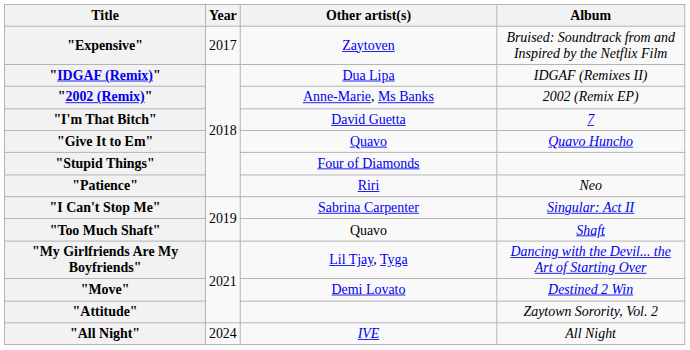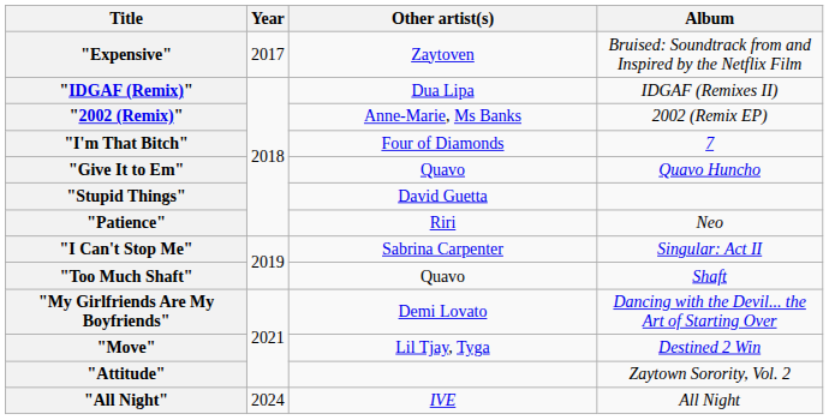 <table class="wikitable plainrowheaders" style="text-align:center;">
 <tr>
 <th scope="col" style="width:14em;">Title</th>
 <th scope="col" style="width:1em;">Year</th>
 <th scope="col" style="width:18em;">Other artist(s)</th>
 <th scope="col" style="width:13em;">Album</th>
 </tr>
 <tr>
 <th scope="row">"Expensive"</th>
 <td>2017</td>
 <td><a href='#'>Zaytoven</a></td>
 <td><em>Bruised: Soundtrack from and Inspired by the Netflix Film</em></td>
 </tr>
 <tr>
 <th scope="row">"<a href='#'>IDGAF (Remix)</a>"</th>
 <td rowspan="6">2018</td>
 <td><a href='#'>Dua Lipa</a></td>
 <td><em>IDGAF (Remixes II)</em></td>
 </tr>
 <tr>
 <th scope="row">"<a href='#'>2002 (Remix)</a>"</th>
 <td><a href='#'>Anne-Marie</a>, <a href='#'>Ms Banks</a></td>
 <td><em>2002 (Remix EP)</em></td>
 </tr>
 <tr>
 <th scope="row">"I'm That Bitch"</th>
-<td><a href='#'>David Guetta</a></td>
+<td><a href='#'>Four of Diamonds</a></td>
 <td><em><a href='#'>7</a></em></td>
 </tr>
 <tr>
 <th scope="row">"Give It to Em"</th>
 <td><a href='#'>Quavo</a></td>
 <td><em><a href='#'>Quavo Huncho</a></em></td>
 </tr>
 <tr>
 <th scope="row">"Stupid Things"</th>
-<td><a href='#'>Four of Diamonds</a></td>
+<td><a href='#'>David Guetta</a></td>
 <td></td>
 </tr>
 <tr>
 <th scope="row">"Patience"</th>
 <td><a href='#'>Riri</a></td>
 <td><em>Neo</em></td>
 </tr>
 <tr>
 <th scope="row">"I Can't Stop Me"</th>
 <td rowspan="2">2019</td>
 <td><a href='#'>Sabrina Carpenter</a></td>
 <td><em><a href='#'>Singular: Act II</a></em></td>
 </tr>
 <tr>
 <th scope="row">"Too Much Shaft"</th>
 <td>Quavo</td>
 <td><em><a href='#'>Shaft</a></em></td>
 </tr>
 <tr>
 <th scope="row">"My Girlfriends Are My Boyfriends"</th>
 <td rowspan="3">2021</td>
-<td><a href='#'>Lil Tjay</a>, <a href='#'>Tyga</a></td>
+<td><a href='#'>Demi Lovato</a></td>
 <td><em><a href='#'>Dancing with the Devil... the Art of Starting Over</a></em></td>
 </tr>
 <tr>
 <th scope="row">"Move"</th>
-<td><a href='#'>Demi Lovato</a></td>
+<td><a href='#'>Lil Tjay</a>, <a href='#'>Tyga</a></td>
 <td><em><a href='#'>Destined 2 Win</a></em></td>
 </tr>
 <tr>
 <th scope="row">"Attitude"</th>
 <td></td>
 <td><em>Zaytown Sorority, Vol. 2</em></td>
 </tr>
 <tr>
 <th scope="row">"All Night"</th>
 <td>2024</td>
 <td><em><a href='#'>IVE</a></em></td>
 <td><em>All Night</em></td>
 </tr>
 </table>
